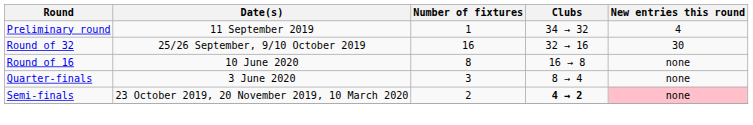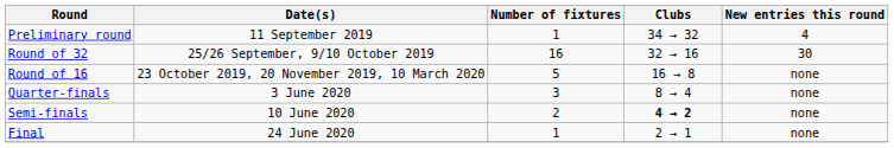 <table class="wikitable" style="text-align:center">
 <tr>
 <th>Round</th>
 <th>Date(s)</th>
 <th>Number of fixtures</th>
 <th width=100>Clubs</th>
 <th>New entries this round</th>
 </tr>
 <tr>
 <td style="text-align:left;"><a href='#'>Preliminary round</a></td>
 <td>11 September 2019</td>
 <td>1</td>
 <td>34 → 32</td>
 <td>4</td>
 </tr>
 <tr>
 <td style="text-align:left;"><a href='#'>Round of 32</a></td>
 <td>25/26 September, 9/10 October 2019</td>
 <td>16</td>
 <td>32 → 16</td>
 <td>30</td>
 </tr>
 <tr>
 <td style="text-align:left;"><a href='#'>Round of 16</a></td>
-<td>10 June 2020</td>
-<td>8</td>
+<td>23 October 2019, 20 November 2019, 10 March 2020</td>
+<td>5</td>
 <td>16 → 8</td>
 <td>none</td>
 </tr>
 <tr>
 <td style="text-align:left;"><a href='#'>Quarter-finals</a></td>
 <td>3 June 2020</td>
 <td>3</td>
 <td>8 → 4</td>
 <td>none</td>
 </tr>
 <tr>
 <td style="text-align:left;"><a href='#'>Semi-finals</a></td>
-<td>23 October 2019, 20 November 2019, 10 March 2020</td>
+<td>10 June 2020</td>
 <td>2</td>
 <td><strong>4 → 2</strong></td>
-<td style="background: pink;">none</td>
+<td>none</td>
+</tr>
+<tr>
+<td style="text-align:left;"><a href='#'>Final</a></td>
+<td>24 June 2020</td>
+<td>1</td>
+<td>2 → 1</td>
+<td>none</td>
 </tr>
 <tr>
 </tr>
 </table>
